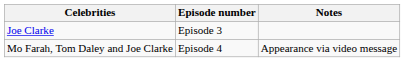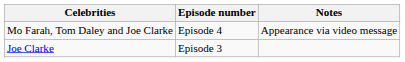 <table class="wikitable">
 <tr>
 <th>Celebrities</th>
 <th>Episode number</th>
 <th>Notes</th>
 </tr>
 <tr>
+<td>Mo Farah, Tom Daley and Joe Clarke</td>
+<td>Episode 4</td>
+<td>Appearance via video message</td>
+</tr>
+<tr>
 <td><a href='#'>Joe Clarke</a></td>
 <td>Episode 3</td>
 <td></td>
 </tr>
-<tr>
-<td>Mo Farah, Tom Daley and Joe Clarke</td>
-<td>Episode 4</td>
-<td>Appearance via video message</td>
-</tr>
 </table>
